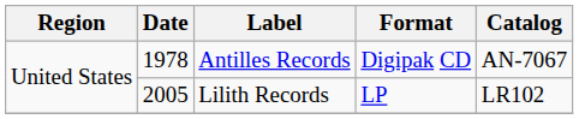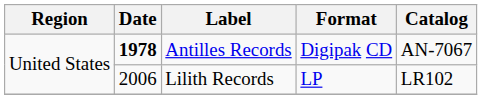 <table class="wikitable">
 <tr>
 <th>Region</th>
 <th>Date</th>
 <th>Label</th>
 <th>Format</th>
 <th>Catalog</th>
 </tr>
 <tr>
 <td rowspan="2">United States</td>
-<td>1978</td>
+<td><strong>1978</strong></td>
 <td><a href='#'>Antilles Records</a></td>
 <td><a href='#'>Digipak</a> <a href='#'>CD</a></td>
 <td>AN-7067</td>
 </tr>
 <tr>
-<td>2005</td>
+<td>2006</td>
 <td>Lilith Records</td>
 <td><a href='#'>LP</a></td>
 <td>LR102</td>
 </tr>
 <tr>
 </tr>
 </table>
